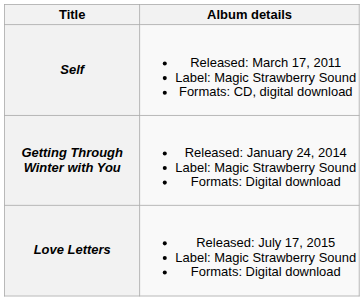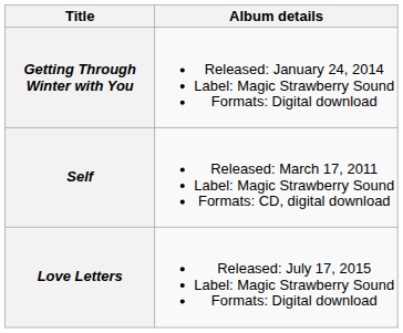 <table class="wikitable plainrowheaders" style="text-align:center;">
 <tr>
 <th scope="col" style="width:10em;">Title</th>
 <th scope="col">Album details</th>
 </tr>
 <tr>
+<th scope="row"><em>Getting Through Winter with You</em></th>
+<td><br><ul><li>Released: January 24, 2014</li><li>Label: Magic Strawberry Sound</li><li>Formats: Digital download</li></ul></td>
+</tr>
+<tr>
 <th scope="row"><em>Self</em></th>
 <td><br><ul><li>Released: March 17, 2011</li><li>Label: Magic Strawberry Sound</li><li>Formats: CD, digital download</li></ul></td>
-</tr>
-<tr>
-<th scope="row"><em>Getting Through Winter with You</em></th>
-<td><br><ul><li>Released: January 24, 2014</li><li>Label: Magic Strawberry Sound</li><li>Formats: Digital download</li></ul></td>
 </tr>
 <tr>
 <th scope="row"><em>Love Letters</em></th>
 <td><br><ul><li>Released: July 17, 2015</li><li>Label: Magic Strawberry Sound</li><li>Formats: Digital download</li></ul></td>
 </tr>
 </table>
